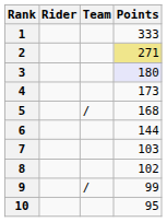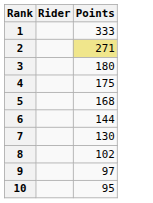 <table class="wikitable">
 <tr>
 <th scope="col">Rank</th>
 <th scope="col">Rider</th>
-<th scope="col">Team</th>
 <th scope="col">Points</th>
 </tr>
 <tr>
 <th scope="row">1</th>
 <td> </td>
-<td></td>
 <td style="text-align:right;">333</td>
 </tr>
 <tr>
 <th scope="row">2</th>
-<td></td>
 <td></td>
 <td style="background: khaki; text-align:right;">271</td>
 </tr>
 <tr>
 <th scope="row">3</th>
 <td> </td>
-<td></td>
-<td style="background: lavender; text-align:right;">180</td>
+<td style="text-align:right;">180</td>
 </tr>
 <tr>
 <th scope="row">4</th>
 <td></td>
-<td></td>
-<td style="text-align:right;">173</td>
+<td style="text-align:right;">175</td>
 </tr>
 <tr>
 <th scope="row">5</th>
 <td></td>
-<td>/</td>
 <td style="text-align:right;">168</td>
 </tr>
 <tr>
 <th scope="row">6</th>
-<td></td>
 <td></td>
 <td style="text-align:right;">144</td>
 </tr>
 <tr>
 <th scope="row">7</th>
 <td></td>
-<td></td>
-<td style="text-align:right;">103</td>
+<td style="text-align:right;">130</td>
 </tr>
 <tr>
 <th scope="row">8</th>
-<td></td>
 <td></td>
 <td style="text-align:right;">102</td>
 </tr>
 <tr>
 <th scope="row">9</th>
 <td></td>
-<td>/</td>
-<td style="text-align:right;">99</td>
+<td style="text-align:right;">97</td>
 </tr>
 <tr>
 <th scope="row">10</th>
 <td></td>
-<td></td>
 <td style="text-align:right;">95</td>
 </tr>
 </table>
